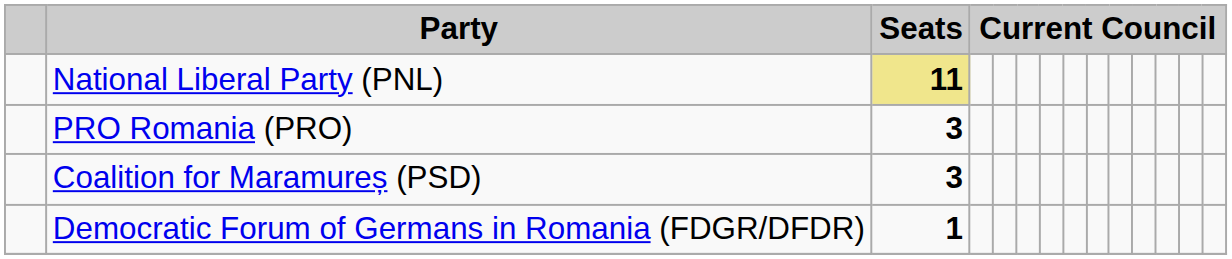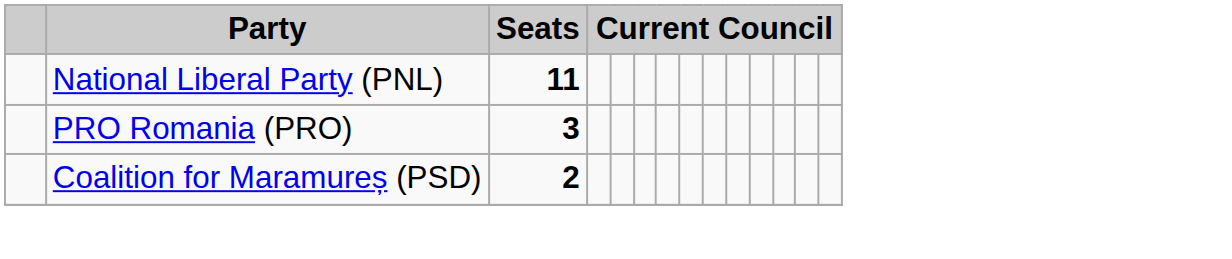 <table class="wikitable">
 <tr>
 <th style="background:#ccc">   </th>
 <th style="background:#ccc">Party</th>
 <th style="background:#ccc">Seats</th>
 <th style="background:#ccc" colspan="11">Current Council</th>
 </tr>
 <tr>
 <td>  </td>
 <td><a href='#'>National Liberal Party</a> (PNL)</td>
-<td style="background: khaki; text-align: right"><strong>11</strong></td>
+<td style="text-align: right"><strong>11</strong></td>
 <td>  </td>
 <td>  </td>
 <td>  </td>
 <td>  </td>
 <td>  </td>
 <td>  </td>
 <td>  </td>
 <td>  </td>
 <td>  </td>
 <td>  </td>
 <td>  </td>
 </tr>
 <tr>
 <td>  </td>
 <td><a href='#'>PRO Romania</a> (PRO)</td>
 <td style="text-align: right"><strong>3</strong></td>
 <td>  </td>
 <td>  </td>
 <td>  </td>
 <td> </td>
 <td> </td>
 <td> </td>
 <td> </td>
 <td> </td>
 <td> </td>
 <td> </td>
 <td> </td>
 </tr>
 <tr>
 <td>  </td>
 <td><a href='#'>Coalition for Maramureș</a> (PSD)</td>
-<td style="text-align: right"><strong>3</strong></td>
+<td style="text-align: right"><strong>2</strong></td>
 <td>  </td>
 <td>  </td>
 <td>  </td>
 <td> </td>
 <td> </td>
 <td> </td>
 <td> </td>
 <td> </td>
 <td> </td>
 <td> </td>
 <td> </td>
 </tr>
 <tr>
-<td>  </td>
-<td><a href='#'>Democratic Forum of Germans in Romania</a> (FDGR/DFDR)</td>
-<td style="text-align: right"><strong>1</strong></td>
-<td>  </td>
-<td> </td>
-<td> </td>
-<td> </td>
-<td> </td>
-<td> </td>
-<td> </td>
-<td> </td>
-<td> </td>
-<td> </td>
-<td> </td>
-</tr>
-<tr>
 </tr>
 </table>
